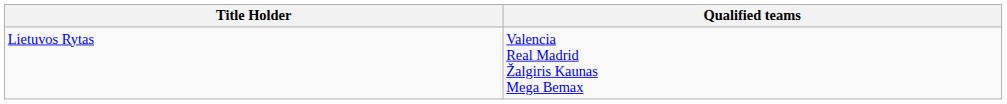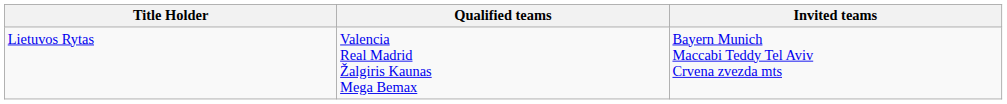 <table class=wikitable width=70%>
 <tr>
 <th width=13%>Title Holder</th>
 <th width=13%>Qualified teams</th>
+<th width=13%>Invited teams</th>
 </tr>
 <tr valign=top>
 <td> <a href='#'>Lietuvos Rytas</a></td>
 <td> <a href='#'>Valencia</a><br> <a href='#'>Real Madrid</a><br> <a href='#'>Žalgiris Kaunas</a><br> <a href='#'>Mega Bemax</a></td>
+<td> <a href='#'>Bayern Munich</a><br> <a href='#'>Maccabi Teddy Tel Aviv</a><br> <a href='#'>Crvena zvezda mts</a></td>
 </tr>
 </table>
